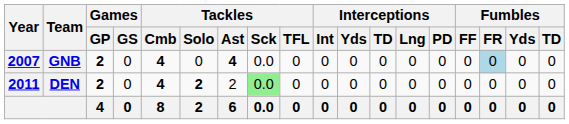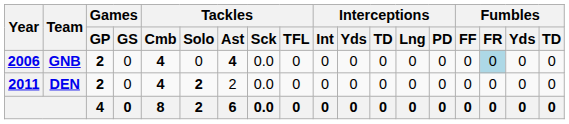 <table class="wikitable" style="text-align:center">
 <tr>
 <th rowspan="2">Year</th>
 <th rowspan="2">Team</th>
 <th colspan="2">Games</th>
 <th colspan="5">Tackles</th>
 <th colspan="5">Interceptions</th>
 <th colspan="4">Fumbles</th>
 </tr>
 <tr>
 <th>GP</th>
 <th>GS</th>
 <th>Cmb</th>
 <th>Solo</th>
 <th>Ast</th>
 <th>Sck</th>
 <th>TFL</th>
 <th>Int</th>
 <th>Yds</th>
 <th>TD</th>
 <th>Lng</th>
 <th>PD</th>
 <th>FF</th>
 <th>FR</th>
 <th>Yds</th>
 <th>TD</th>
 </tr>
 <tr>
-<th><a href='#'>2007</a></th>
+<th><a href='#'>2006</a></th>
 <th><a href='#'>GNB</a></th>
 <td><strong>2</strong></td>
 <td>0</td>
 <td><strong>4</strong></td>
 <td>0</td>
 <td><strong>4</strong></td>
 <td>0.0</td>
 <td>0</td>
 <td>0</td>
 <td>0</td>
 <td>0</td>
 <td>0</td>
 <td>0</td>
 <td>0</td>
 <td style="background: lightblue;">0</td>
 <td>0</td>
 <td>0</td>
 </tr>
 <tr>
 <th><a href='#'>2011</a></th>
 <th><a href='#'>DEN</a></th>
 <td><strong>2</strong></td>
 <td>0</td>
 <td><strong>4</strong></td>
 <td><strong>2</strong></td>
 <td>2</td>
-<td style="background: lightgreen;">0.0</td>
+<td>0.0</td>
 <td>0</td>
 <td>0</td>
 <td>0</td>
 <td>0</td>
 <td>0</td>
 <td>0</td>
 <td>0</td>
 <td>0</td>
 <td>0</td>
 <td>0</td>
 </tr>
 <tr>
 <th colspan="2"></th>
 <th>4</th>
 <th>0</th>
 <th>8</th>
 <th>2</th>
 <th>6</th>
 <th>0.0</th>
 <th>0</th>
 <th>0</th>
 <th>0</th>
 <th>0</th>
 <th>0</th>
 <th>0</th>
 <th>0</th>
 <th>0</th>
 <th>0</th>
 <th>0</th>
 </tr>
 </table>
